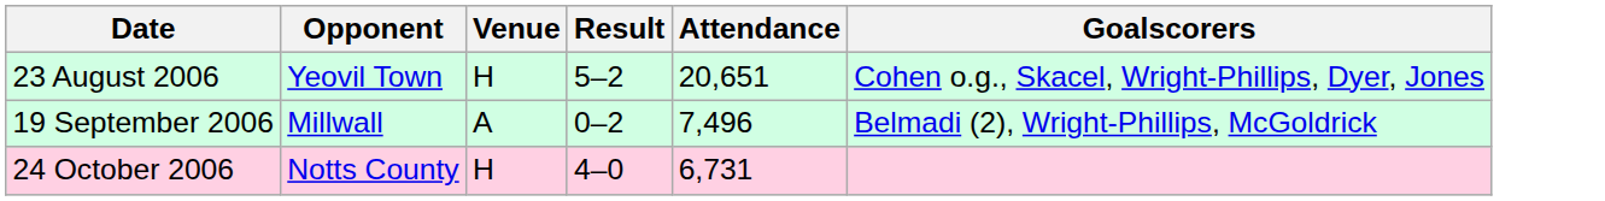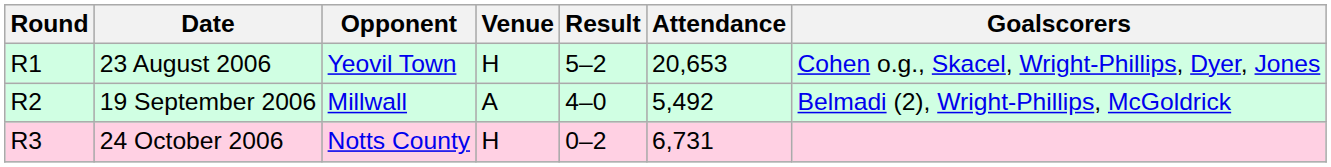 <table class="wikitable">
 <tr>
+<th>Round</th>
 <th>Date</th>
 <th>Opponent</th>
 <th>Venue</th>
 <th>Result</th>
 <th>Attendance</th>
 <th>Goalscorers</th>
 </tr>
 <tr style="background-color: #d0ffe3;">
+<td>R1</td>
 <td>23 August 2006</td>
 <td><a href='#'>Yeovil Town</a></td>
 <td>H</td>
 <td>5–2</td>
-<td>20,651</td>
+<td>20,653</td>
 <td><a href='#'>Cohen</a> o.g., <a href='#'>Skacel</a>, <a href='#'>Wright-Phillips</a>, <a href='#'>Dyer</a>, <a href='#'>Jones</a></td>
 </tr>
 <tr style="background-color: #d0ffe3;">
+<td>R2</td>
 <td>19 September 2006</td>
 <td><a href='#'>Millwall</a></td>
 <td>A</td>
-<td>0–2</td>
-<td>7,496</td>
+<td>4–0</td>
+<td>5,492</td>
 <td><a href='#'>Belmadi</a> (2), <a href='#'>Wright-Phillips</a>, <a href='#'>McGoldrick</a></td>
 </tr>
 <tr style="background-color: #ffd0e3;">
+<td>R3</td>
 <td>24 October 2006</td>
 <td><a href='#'>Notts County</a></td>
 <td>H</td>
-<td>4–0</td>
+<td>0–2</td>
 <td>6,731</td>
 <td></td>
 </tr>
 </table>
